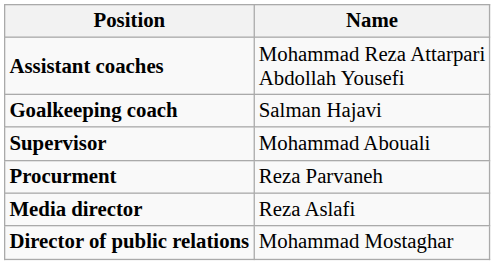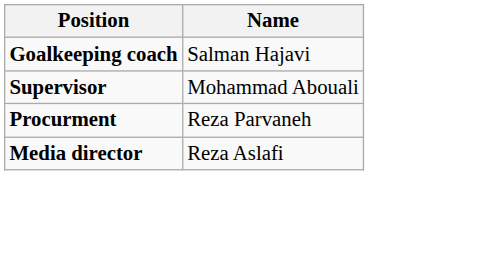 <table class="wikitable">
 <tr>
 <th style="color:; background:;">Position</th>
 <th style="color:; background:;">Name</th>
-</tr>
-<tr>
-<td><strong>Assistant coaches</strong></td>
-<td> Mohammad Reza Attarpari <br>   Abdollah Yousefi</td>
 </tr>
 <tr>
 <td><strong>Goalkeeping coach</strong></td>
 <td> Salman Hajavi</td>
 </tr>
 <tr>
 <td><strong>Supervisor</strong></td>
 <td> Mohammad Abouali</td>
 </tr>
 <tr>
 <td><strong>Procurment</strong></td>
 <td> Reza Parvaneh</td>
 </tr>
 <tr>
 <td><strong>Media director</strong></td>
 <td> Reza Aslafi</td>
 </tr>
-<tr>
-<td><strong>Director of public relations</strong></td>
-<td> Mohammad Mostaghar</td>
-</tr>
 </table>
